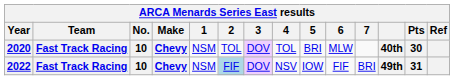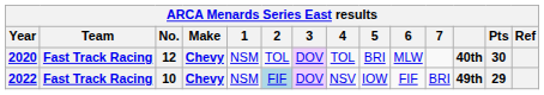 <table class="wikitable" style="text-align:center; font-size:75%">
 <tr>
 <th colspan=15><a href='#'>ARCA Menards Series East</a> results</th>
 </tr>
 <tr>
 <th>Year</th>
 <th>Team</th>
 <th>No.</th>
 <th>Make</th>
 <th>1</th>
 <th>2</th>
 <th>3</th>
 <th>4</th>
 <th>5</th>
 <th>6</th>
 <th>7</th>
 <th></th>
 <th>Pts</th>
 <th>Ref</th>
 </tr>
 <tr>
 <th><a href='#'>2020</a></th>
 <th><a href='#'>Fast Track Racing</a></th>
-<th>10</th>
+<th>12</th>
 <th><a href='#'>Chevy</a></th>
 <td><a href='#'>NSM</a></td>
 <td><a href='#'>TOL</a></td>
 <td style="background:#EFCFFF;"><a href='#'>DOV</a><br></td>
 <td><a href='#'>TOL</a></td>
 <td><a href='#'>BRI</a></td>
 <td><a href='#'>MLW</a></td>
 <td></td>
 <th>40th</th>
 <th>30</th>
 <th></th>
 </tr>
 <tr>
 <th><a href='#'>2022</a></th>
 <th><a href='#'>Fast Track Racing</a></th>
 <th>10</th>
 <th><a href='#'>Chevy</a></th>
 <td><a href='#'>NSM</a></td>
 <td style="background: lightblue;"><a href='#'>FIF</a></td>
 <td style="background:#EFCFFF;"><a href='#'>DOV</a><br></td>
 <td><a href='#'>NSV</a></td>
 <td><a href='#'>IOW</a></td>
 <td><a href='#'>FIF</a></td>
 <td><a href='#'>BRI</a></td>
 <th>49th</th>
-<th>31</th>
+<th>29</th>
 <th></th>
 </tr>
 </table>
